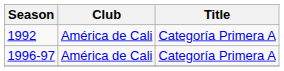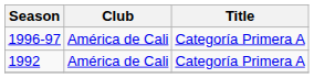 <table class="wikitable">
 <tr>
 <th>Season</th>
 <th>Club</th>
 <th>Title</th>
 </tr>
 <tr>
-<td><a href='#'>1992</a></td>
+<td><a href='#'>1996-97</a></td>
 <td><a href='#'>América de Cali</a></td>
 <td><a href='#'>Categoría Primera A</a></td>
 </tr>
 <tr>
-<td><a href='#'>1996-97</a></td>
+<td><a href='#'>1992</a></td>
 <td><a href='#'>América de Cali</a></td>
 <td><a href='#'>Categoría Primera A</a></td>
 </tr>
 <tr>
 </tr>
 </table>
